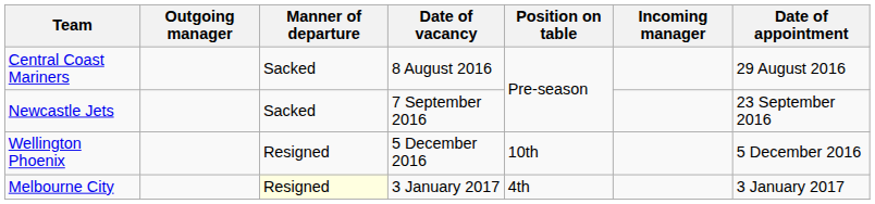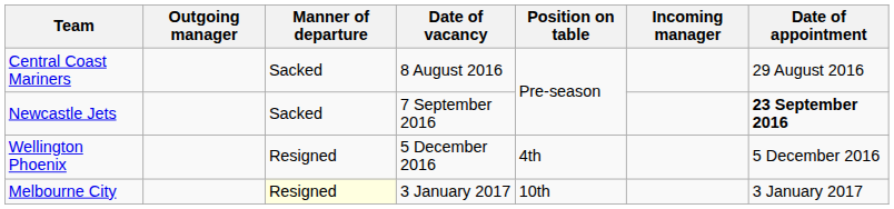 <table class="wikitable sortable" style="width:100%;">
 <tr>
 <th>Team</th>
 <th>Outgoing manager</th>
 <th>Manner of departure</th>
 <th>Date of vacancy</th>
 <th>Position on table</th>
 <th>Incoming manager</th>
 <th>Date of appointment</th>
 </tr>
 <tr>
 <td><a href='#'>Central Coast Mariners</a></td>
 <td></td>
 <td>Sacked</td>
 <td>8 August 2016</td>
 <td rowspan="2">Pre-season</td>
 <td></td>
 <td>29 August 2016</td>
 </tr>
 <tr>
 <td><a href='#'>Newcastle Jets</a></td>
 <td></td>
 <td>Sacked</td>
 <td>7 September 2016</td>
 <td></td>
-<td>23 September 2016</td>
+<td><strong>23 September 2016</strong></td>
 </tr>
 <tr>
 <td><a href='#'>Wellington Phoenix</a></td>
 <td></td>
 <td>Resigned</td>
 <td>5 December 2016</td>
-<td>10th</td>
+<td>4th</td>
 <td></td>
 <td>5 December 2016</td>
 </tr>
 <tr>
 <td><a href='#'>Melbourne City</a></td>
 <td></td>
 <td style="background: lightyellow;">Resigned</td>
 <td>3 January 2017</td>
-<td>4th</td>
+<td>10th</td>
 <td></td>
 <td>3 January 2017</td>
 </tr>
 </table>
